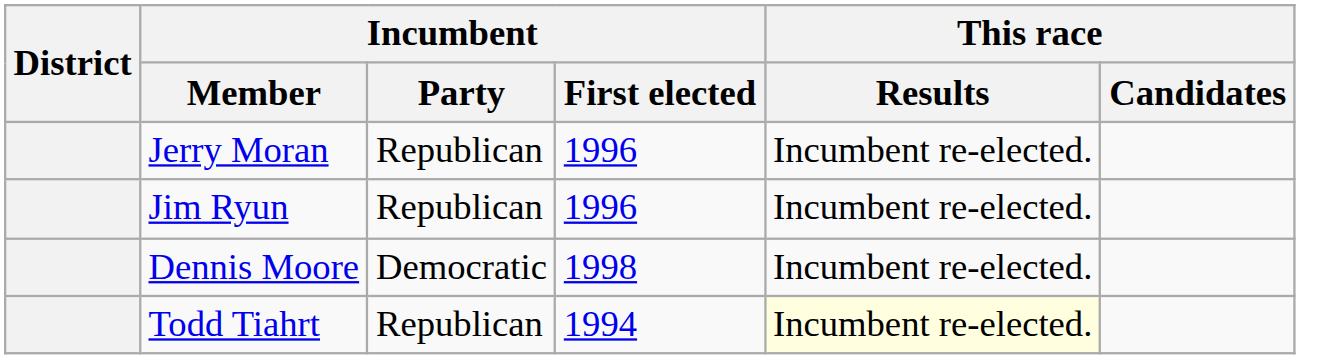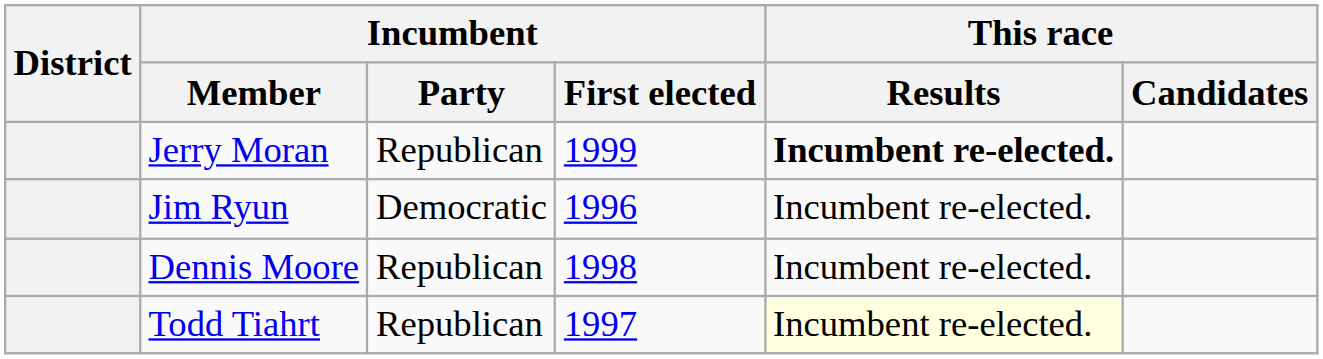 <table class=wikitable>
 <tr>
 <th rowspan=2>District</th>
 <th colspan=3>Incumbent</th>
 <th colspan=2>This race</th>
 </tr>
 <tr>
 <th>Member</th>
 <th>Party</th>
 <th>First elected</th>
 <th>Results</th>
 <th>Candidates</th>
 </tr>
 <tr>
 <th></th>
 <td><a href='#'>Jerry Moran</a></td>
 <td>Republican</td>
-<td><a href='#'>1996</a></td>
-<td>Incumbent re-elected.</td>
+<td><a href='#'>1999</a></td>
+<td><strong>Incumbent re-elected.</strong></td>
 <td nowrap></td>
 </tr>
 <tr>
 <th></th>
 <td><a href='#'>Jim Ryun</a></td>
-<td>Republican</td>
+<td>Democratic</td>
 <td><a href='#'>1996</a></td>
 <td>Incumbent re-elected.</td>
 <td nowrap></td>
 </tr>
 <tr>
 <th></th>
 <td><a href='#'>Dennis Moore</a></td>
-<td>Democratic</td>
+<td>Republican</td>
 <td><a href='#'>1998</a></td>
 <td>Incumbent re-elected.</td>
 <td nowrap></td>
 </tr>
 <tr>
 <th></th>
 <td><a href='#'>Todd Tiahrt</a></td>
 <td>Republican</td>
-<td><a href='#'>1994</a></td>
+<td><a href='#'>1997</a></td>
 <td style="background: lightyellow;">Incumbent re-elected.</td>
 <td nowrap></td>
 </tr>
 </table>
